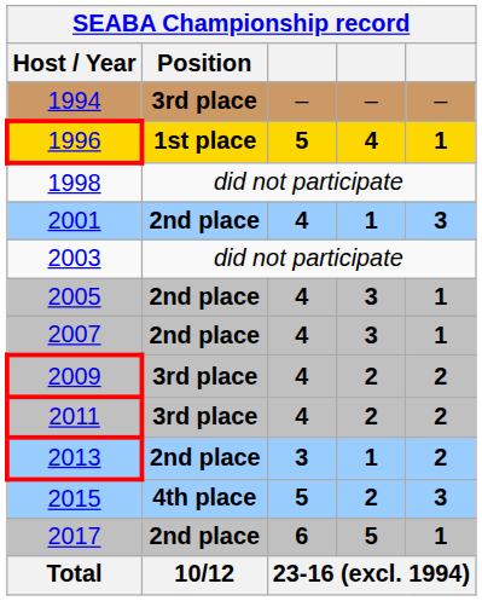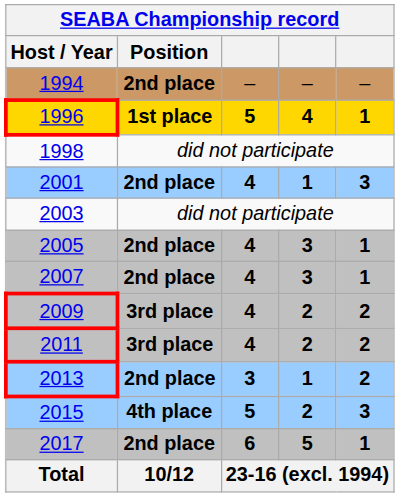 <table class="wikitable" style="text-align: center;">
 <tr>
 <th colspan=6><a href='#'>SEABA Championship record</a></th>
 </tr>
 <tr>
 <th>Host / Year</th>
 <th>Position</th>
 <th></th>
 <th></th>
 <th></th>
 </tr>
 <tr style="background:#c96;">
 <td> <a href='#'>1994</a></td>
-<td><strong>3rd place</strong></td>
+<td><strong>2nd place</strong></td>
 <td>–</td>
 <td>–</td>
 <td>–</td>
 </tr>
 <tr style="background:gold;">
 <td style="border: 3px solid red"> <a href='#'>1996</a></td>
 <td><strong>1st place</strong></td>
 <td><strong>5</strong></td>
 <td><strong>4</strong></td>
 <td><strong>1</strong></td>
 </tr>
 <tr>
 <td> <a href='#'>1998</a></td>
 <td colspan=5><em>did not participate</em></td>
 </tr>
 <tr bgcolor=#9acdff>
 <td> <a href='#'>2001</a></td>
 <td><strong>2nd place</strong></td>
 <td><strong>4</strong></td>
 <td><strong>1</strong></td>
 <td><strong>3</strong></td>
 </tr>
 <tr>
 <td> <a href='#'>2003</a></td>
 <td colspan=5><em>did not participate</em></td>
 </tr>
 <tr style="background:silver;">
 <td> <a href='#'>2005</a></td>
 <td><strong>2nd place</strong></td>
 <td><strong>4</strong></td>
 <td><strong>3</strong></td>
 <td><strong>1</strong></td>
 </tr>
 <tr style="background:silver;">
 <td> <a href='#'>2007</a></td>
 <td><strong>2nd place</strong></td>
 <td><strong>4</strong></td>
 <td><strong>3</strong></td>
 <td><strong>1</strong></td>
 </tr>
 <tr style="background:silver;">
 <td style="border: 3px solid red"> <a href='#'>2009</a></td>
 <td><strong>3rd place</strong></td>
 <td><strong>4</strong></td>
 <td><strong>2</strong></td>
 <td><strong>2</strong></td>
 </tr>
 <tr style="background:silver;">
 <td style="border: 3px solid red"> <a href='#'>2011</a></td>
 <td><strong>3rd place</strong></td>
 <td><strong>4</strong></td>
 <td><strong>2</strong></td>
 <td><strong>2</strong></td>
 </tr>
 <tr bgcolor=#9acdff>
 <td style="border: 3px solid red"> <a href='#'>2013</a></td>
 <td><strong>2nd place</strong></td>
 <td><strong>3</strong></td>
 <td><strong>1</strong></td>
 <td><strong>2</strong></td>
 </tr>
 <tr bgcolor=#9acdff>
 <td> <a href='#'>2015</a></td>
 <td><strong>4th place</strong></td>
 <td><strong>5</strong></td>
 <td><strong>2</strong></td>
 <td><strong>3</strong></td>
 </tr>
 <tr style="background:silver;">
 <td> <a href='#'>2017</a></td>
 <td><strong>2nd place</strong></td>
 <td><strong>6</strong></td>
 <td><strong>5</strong></td>
 <td><strong>1</strong></td>
 </tr>
 <tr>
 <th>Total</th>
 <th>10/12</th>
 <th colspan=5>23-16 (excl. 1994)</th>
 </tr>
 </table>
